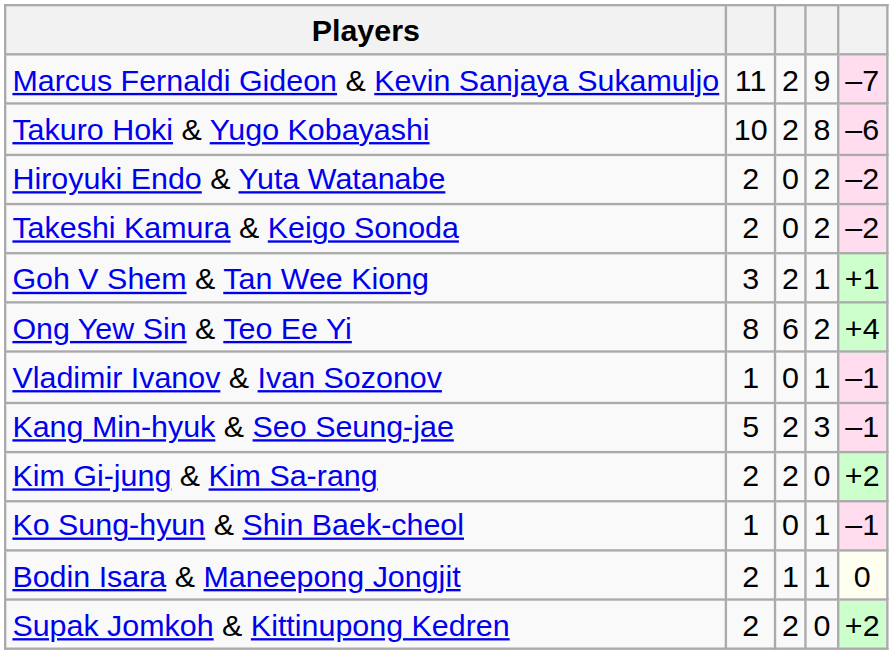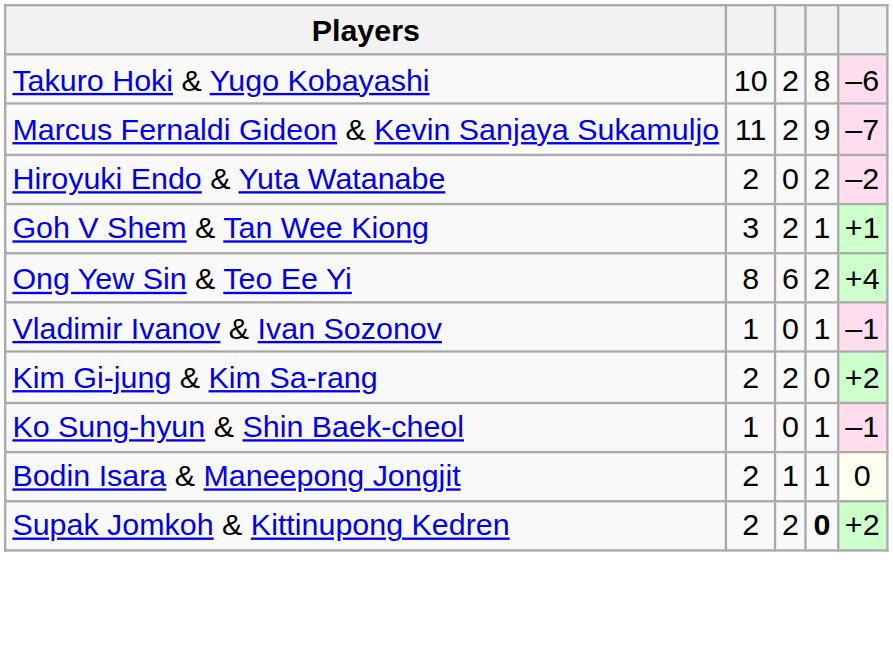 <table class=wikitable style="text-align:center; font-size:small">
 <tr>
 <th>Players</th>
 <th></th>
 <th></th>
 <th></th>
 <th></th>
 </tr>
 <tr>
+<td align="left"> <a href='#'>Takuro Hoki</a> & <a href='#'>Yugo Kobayashi</a></td>
+<td>10</td>
+<td>2</td>
+<td>8</td>
+<td bgcolor="#ffddee">–6</td>
+</tr>
+<tr>
 <td align="left"> <a href='#'>Marcus Fernaldi Gideon</a> & <a href='#'>Kevin Sanjaya Sukamuljo</a></td>
 <td>11</td>
 <td>2</td>
 <td>9</td>
 <td bgcolor="#ffddee">–7</td>
 </tr>
 <tr>
-<td align="left"> <a href='#'>Takuro Hoki</a> & <a href='#'>Yugo Kobayashi</a></td>
-<td>10</td>
-<td>2</td>
-<td>8</td>
-<td bgcolor="#ffddee">–6</td>
-</tr>
-<tr>
 <td align="left"> <a href='#'>Hiroyuki Endo</a> & <a href='#'>Yuta Watanabe</a></td>
-<td>2</td>
-<td>0</td>
-<td>2</td>
-<td bgcolor="#ffddee">–2</td>
-</tr>
-<tr>
-<td align="left"> <a href='#'>Takeshi Kamura</a> & <a href='#'>Keigo Sonoda</a></td>
 <td>2</td>
 <td>0</td>
 <td>2</td>
 <td bgcolor="#ffddee">–2</td>
 </tr>
 <tr>
 <td align="left"> <a href='#'>Goh V Shem</a> & <a href='#'>Tan Wee Kiong</a></td>
 <td>3</td>
 <td>2</td>
 <td>1</td>
 <td bgcolor="#ccffcc">+1</td>
 </tr>
 <tr>
 <td align="left"> <a href='#'>Ong Yew Sin</a> & <a href='#'>Teo Ee Yi</a></td>
 <td>8</td>
 <td>6</td>
 <td>2</td>
 <td bgcolor="#ccffcc">+4</td>
 </tr>
 <tr>
 <td align="left"> <a href='#'>Vladimir Ivanov</a> & <a href='#'>Ivan Sozonov</a></td>
 <td>1</td>
 <td>0</td>
 <td>1</td>
 <td bgcolor="#ffddee">–1</td>
 </tr>
 <tr>
-<td align="left"> <a href='#'>Kang Min-hyuk</a> & <a href='#'>Seo Seung-jae</a></td>
-<td>5</td>
-<td>2</td>
-<td>3</td>
-<td bgcolor="#ffddee">–1</td>
-</tr>
-<tr>
 <td align="left"> <a href='#'>Kim Gi-jung</a> & <a href='#'>Kim Sa-rang</a></td>
 <td>2</td>
 <td>2</td>
 <td>0</td>
 <td bgcolor="#ccffcc">+2</td>
 </tr>
 <tr>
 <td align="left"> <a href='#'>Ko Sung-hyun</a> & <a href='#'>Shin Baek-cheol</a></td>
 <td>1</td>
 <td>0</td>
 <td>1</td>
 <td bgcolor="#ffddee">–1</td>
 </tr>
 <tr>
 <td align="left"> <a href='#'>Bodin Isara</a> & <a href='#'>Maneepong Jongjit</a></td>
 <td>2</td>
 <td>1</td>
 <td>1</td>
 <td bgcolor="#fffff0">0</td>
 </tr>
 <tr>
 <td align="left"> <a href='#'>Supak Jomkoh</a> & <a href='#'>Kittinupong Kedren</a></td>
 <td>2</td>
 <td>2</td>
-<td>0</td>
+<td><strong>0</strong></td>
 <td bgcolor="#ccffcc">+2</td>
 </tr>
 </table>
